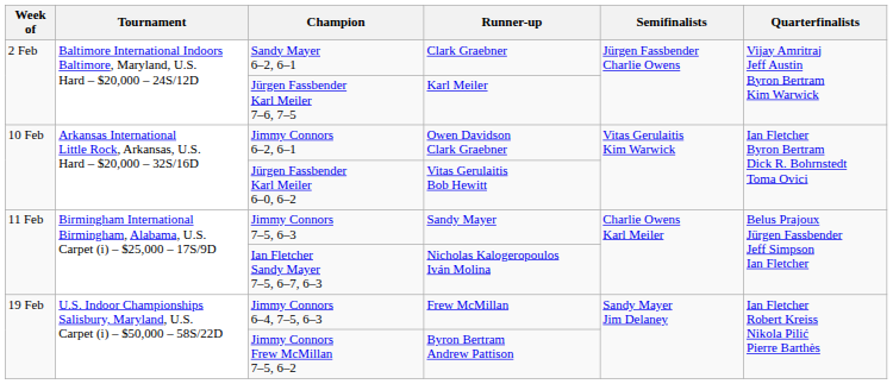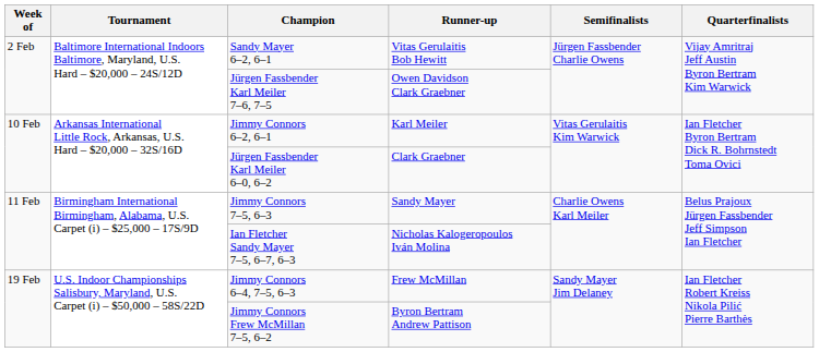 <table class="wikitable">
 <tr>
 <th style="width:55px;">Week of</th>
 <th style="width:230px;">Tournament</th>
 <th style="width:210px;">Champion</th>
 <th style="width:210px;">Runner-up</th>
 <th style="width:170px;">Semifinalists</th>
 <th style="width:170px;">Quarterfinalists</th>
 </tr>
 <tr valign=top>
 <td rowspan=2>2 Feb</td>
 <td style="background:#fff;" rowspan="2"><a href='#'>Baltimore International Indoors</a> <br><a href='#'>Baltimore</a>, Maryland, U.S. <br>	Hard – $20,000 – 24S/12D</td>
 <td> <a href='#'>Sandy Mayer</a> <br> 6–2, 6–1</td>
-<td> <a href='#'>Clark Graebner</a></td>
+<td> <a href='#'>Vitas Gerulaitis</a> <br>  <a href='#'>Bob Hewitt</a></td>
 <td rowspan=2> <a href='#'>Jürgen Fassbender</a> <br>  <a href='#'>Charlie Owens</a></td>
 <td rowspan=2> <a href='#'>Vijay Amritraj</a> <br>  <a href='#'>Jeff Austin</a> <br>  <a href='#'>Byron Bertram</a> <br>   <a href='#'>Kim Warwick</a></td>
 </tr>
 <tr valign=top>
 <td> <a href='#'>Jürgen Fassbender</a> <br>  <a href='#'>Karl Meiler</a> <br> 7–6, 7–5</td>
-<td> <a href='#'>Karl Meiler</a></td>
+<td> <a href='#'>Owen Davidson</a> <br>  <a href='#'>Clark Graebner</a></td>
 </tr>
 <tr valign=top>
 <td rowspan=2>10 Feb</td>
 <td style="background:#fff;" rowspan="2"><a href='#'>Arkansas International</a> <br> <a href='#'>Little Rock</a>, Arkansas, U.S. <br> Hard – $20,000 – 32S/16D</td>
 <td> <a href='#'>Jimmy Connors</a> <br> 6–2, 6–1</td>
-<td> <a href='#'>Owen Davidson</a> <br>  <a href='#'>Clark Graebner</a></td>
+<td> <a href='#'>Karl Meiler</a></td>
 <td rowspan=2> <a href='#'>Vitas Gerulaitis</a> <br>  <a href='#'>Kim Warwick</a></td>
 <td rowspan=2> <a href='#'>Ian Fletcher</a> <br>  <a href='#'>Byron Bertram</a> <br>  <a href='#'>Dick R. Bohrnstedt</a> <br>  <a href='#'>Toma Ovici</a></td>
 </tr>
 <tr valign=top>
 <td> <a href='#'>Jürgen Fassbender</a> <br>  <a href='#'>Karl Meiler</a> <br> 6–0, 6–2</td>
-<td> <a href='#'>Vitas Gerulaitis</a> <br>  <a href='#'>Bob Hewitt</a></td>
+<td> <a href='#'>Clark Graebner</a></td>
 </tr>
 <tr valign=top>
 <td rowspan=2>11 Feb</td>
 <td style="background:#fff;" rowspan="2"><a href='#'>Birmingham International</a> <br> <a href='#'>Birmingham</a>, <a href='#'>Alabama</a>, U.S. <br> Carpet (i) – $25,000 – 17S/9D</td>
 <td> <a href='#'>Jimmy Connors</a> <br> 7–5, 6–3</td>
 <td> <a href='#'>Sandy Mayer</a></td>
 <td rowspan=2> <a href='#'>Charlie Owens</a> <br>  <a href='#'>Karl Meiler</a></td>
 <td rowspan=2> <a href='#'>Belus Prajoux</a> <br>  <a href='#'>Jürgen Fassbender</a> <br>  <a href='#'>Jeff Simpson</a> <br>  <a href='#'>Ian Fletcher</a></td>
 </tr>
 <tr valign=top>
 <td> <a href='#'>Ian Fletcher</a> <br>  <a href='#'>Sandy Mayer</a> <br> 7–5, 6–7, 6–3</td>
 <td> <a href='#'>Nicholas Kalogeropoulos</a> <br>  <a href='#'>Iván Molina</a></td>
 </tr>
 <tr valign=top>
 <td rowspan=2>19 Feb</td>
 <td style="background:#fff;" rowspan="2"><a href='#'>U.S. Indoor Championships</a> <br> <a href='#'>Salisbury, Maryland</a>, U.S. <br> Carpet (i) – $50,000 – 58S/22D</td>
 <td> <a href='#'>Jimmy Connors</a> <br> 6–4, 7–5, 6–3</td>
 <td> <a href='#'>Frew McMillan</a></td>
 <td rowspan=2> <a href='#'>Sandy Mayer</a> <br>  <a href='#'>Jim Delaney</a></td>
 <td rowspan=2> <a href='#'>Ian Fletcher</a> <br>  <a href='#'>Robert Kreiss</a> <br>   <a href='#'>Nikola Pilić</a> <br>  <a href='#'>Pierre Barthès</a></td>
 </tr>
 <tr valign=top>
 <td> <a href='#'>Jimmy Connors</a> <br>   <a href='#'>Frew McMillan</a> <br> 7–5, 6–2</td>
 <td> <a href='#'>Byron Bertram</a> <br>   <a href='#'>Andrew Pattison</a></td>
 </tr>
 </table>
